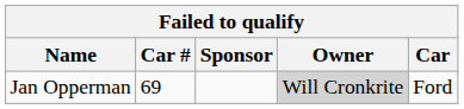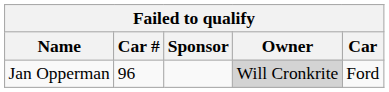 <table class="wikitable">
 <tr>
 <th colspan="5">Failed to qualify</th>
 </tr>
 <tr>
 <th>Name</th>
 <th>Car #</th>
 <th>Sponsor</th>
 <th>Owner</th>
 <th>Car</th>
 </tr>
 <tr>
 <td>Jan Opperman</td>
-<td>69</td>
+<td>96</td>
 <td></td>
 <td style="background: lightgrey;">Will Cronkrite</td>
 <td>Ford</td>
 </tr>
 </table>
